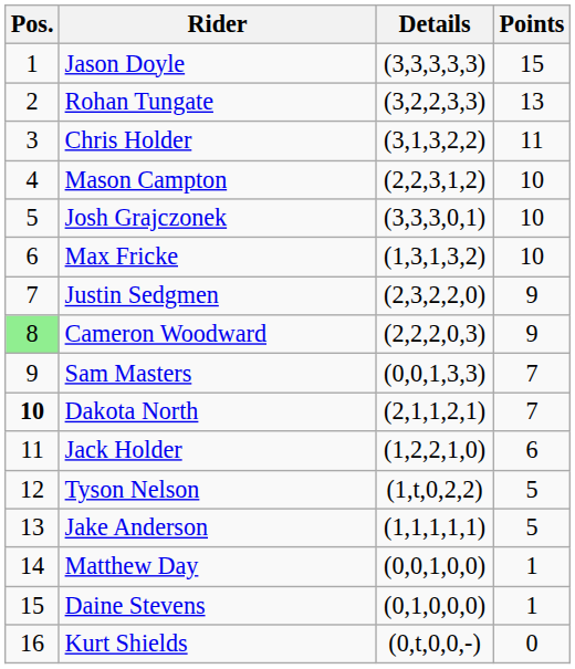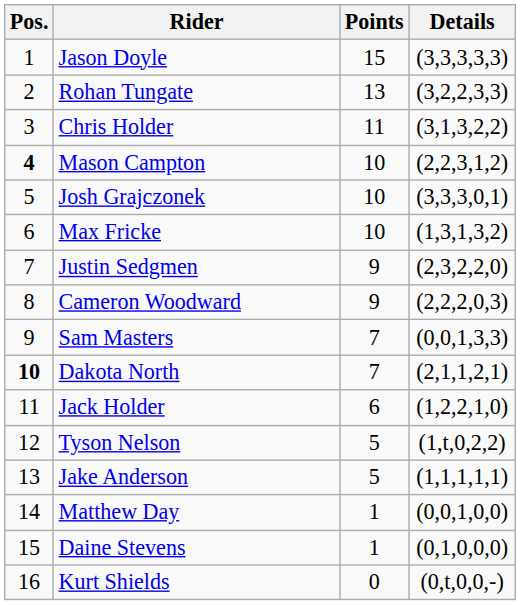 <table class=wikitable>
 <tr>
 <th width=25px>Pos.</th>
 <th width=200px>Rider</th>
+<th width=40px>Points</th>
 <th width=70px>Details</th>
-<th width=40px>Points</th>
 </tr>
 <tr align=center >
 <td>1</td>
 <td align=left><a href='#'>Jason Doyle</a></td>
+<td>15</td>
 <td>(3,3,3,3,3)</td>
-<td>15</td>
 </tr>
 <tr align=center >
 <td>2</td>
 <td align=left><a href='#'>Rohan Tungate</a></td>
+<td>13</td>
 <td>(3,2,2,3,3)</td>
-<td>13</td>
 </tr>
 <tr align=center >
 <td>3</td>
 <td align=left><a href='#'>Chris Holder</a></td>
+<td>11</td>
 <td>(3,1,3,2,2)</td>
-<td>11</td>
 </tr>
 <tr align=center >
-<td>4</td>
+<td><strong>4</strong></td>
 <td align=left><a href='#'>Mason Campton</a></td>
+<td>10</td>
 <td>(2,2,3,1,2)</td>
-<td>10</td>
 </tr>
 <tr align=center >
 <td>5</td>
 <td align=left><a href='#'>Josh Grajczonek</a></td>
+<td>10</td>
 <td>(3,3,3,0,1)</td>
-<td>10</td>
 </tr>
 <tr align=center >
 <td>6</td>
 <td align=left><a href='#'>Max Fricke</a></td>
+<td>10</td>
 <td>(1,3,1,3,2)</td>
-<td>10</td>
 </tr>
 <tr align=center >
 <td>7</td>
 <td align=left><a href='#'>Justin Sedgmen</a></td>
+<td>9</td>
 <td>(2,3,2,2,0)</td>
-<td>9</td>
 </tr>
 <tr align=center>
-<td style="background: lightgreen;">8</td>
+<td>8</td>
 <td align=left><a href='#'>Cameron Woodward</a></td>
+<td>9</td>
 <td>(2,2,2,0,3)</td>
-<td>9</td>
 </tr>
 <tr align=center>
 <td>9</td>
 <td align=left><a href='#'>Sam Masters</a></td>
+<td>7</td>
 <td>(0,0,1,3,3)</td>
-<td>7</td>
 </tr>
 <tr align=center>
 <td><strong>10</strong></td>
 <td align=left><a href='#'>Dakota North</a></td>
+<td>7</td>
 <td>(2,1,1,2,1)</td>
-<td>7</td>
 </tr>
 <tr align=center>
 <td>11</td>
 <td align=left><a href='#'>Jack Holder</a></td>
+<td>6</td>
 <td>(1,2,2,1,0)</td>
-<td>6</td>
 </tr>
 <tr align=center>
 <td>12</td>
 <td align=left><a href='#'>Tyson Nelson</a></td>
+<td>5</td>
 <td>(1,t,0,2,2)</td>
-<td>5</td>
 </tr>
 <tr align=center>
 <td>13</td>
 <td align=left><a href='#'>Jake Anderson</a></td>
+<td>5</td>
 <td>(1,1,1,1,1)</td>
-<td>5</td>
 </tr>
 <tr align=center>
 <td>14</td>
 <td align=left><a href='#'>Matthew Day</a></td>
+<td>1</td>
 <td>(0,0,1,0,0)</td>
-<td>1</td>
 </tr>
 <tr align=center>
 <td>15</td>
 <td align=left><a href='#'>Daine Stevens</a></td>
+<td>1</td>
 <td>(0,1,0,0,0)</td>
-<td>1</td>
 </tr>
 <tr align=center>
 <td>16</td>
 <td align=left><a href='#'>Kurt Shields</a></td>
+<td>0</td>
 <td>(0,t,0,0,-)</td>
-<td>0</td>
 </tr>
 </table>
